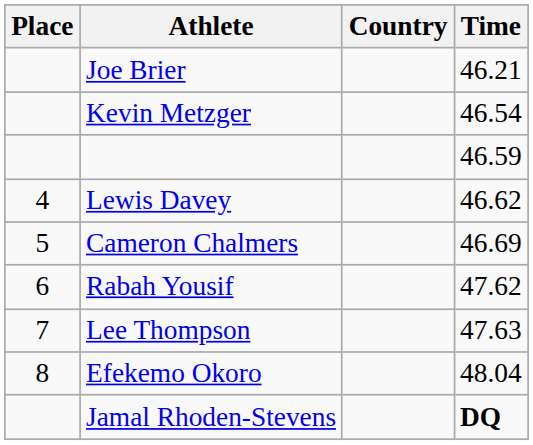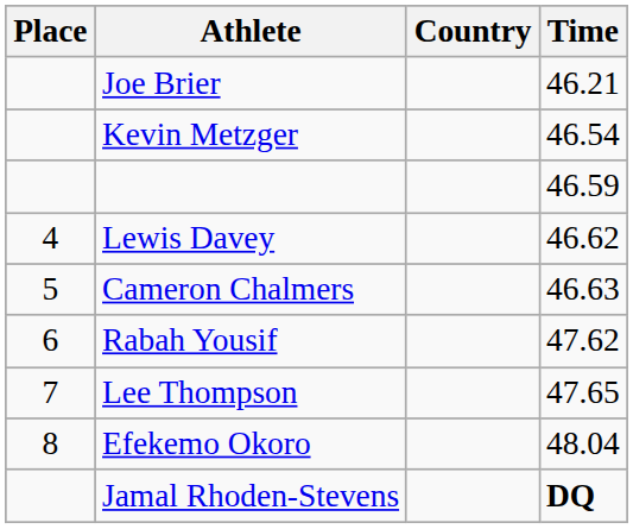 <table class="wikitable">
 <tr>
 <th>Place</th>
 <th>Athlete</th>
 <th>Country</th>
 <th>Time</th>
 </tr>
 <tr>
 <td align=center></td>
 <td><a href='#'>Joe Brier</a></td>
 <td></td>
 <td>46.21</td>
 </tr>
 <tr>
 <td align=center></td>
 <td><a href='#'>Kevin Metzger</a></td>
 <td></td>
 <td>46.54</td>
 </tr>
 <tr>
 <td align=center></td>
 <td></td>
 <td></td>
 <td>46.59</td>
 </tr>
 <tr>
 <td align=center>4</td>
 <td><a href='#'>Lewis Davey</a></td>
 <td></td>
 <td>46.62</td>
 </tr>
 <tr>
 <td align=center>5</td>
 <td><a href='#'>Cameron Chalmers</a></td>
 <td></td>
-<td>46.69</td>
+<td>46.63</td>
 </tr>
 <tr>
 <td align=center>6</td>
 <td><a href='#'>Rabah Yousif</a></td>
 <td></td>
 <td>47.62</td>
 </tr>
 <tr>
 <td align=center>7</td>
 <td><a href='#'>Lee Thompson</a></td>
 <td></td>
-<td>47.63</td>
+<td>47.65</td>
 </tr>
 <tr>
 <td align=center>8</td>
 <td><a href='#'>Efekemo Okoro</a></td>
 <td></td>
 <td>48.04</td>
 </tr>
 <tr>
 <td align=center></td>
 <td><a href='#'>Jamal Rhoden-Stevens</a></td>
 <td></td>
 <td><strong>DQ</strong></td>
 </tr>
 </table>
